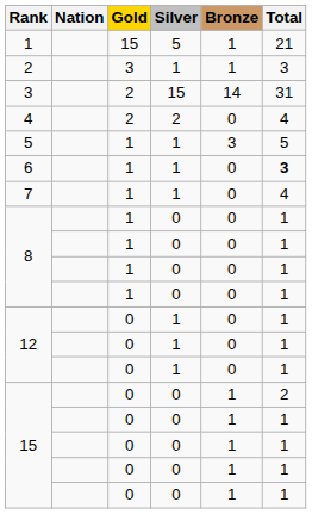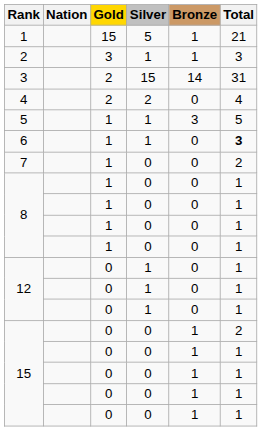 <table class="wikitable sortable" style="text-align:center">
 <tr>
 <th>Rank</th>
 <th>Nation</th>
 <th style="background-color:gold">Gold</th>
 <th style="background-color:silver">Silver</th>
 <th style="background-color:#cc9966">Bronze</th>
 <th>Total</th>
 </tr>
 <tr>
 <td>1</td>
 <td align=left></td>
 <td>15</td>
 <td>5</td>
 <td>1</td>
 <td>21</td>
 </tr>
 <tr>
 <td>2</td>
 <td align=left></td>
 <td>3</td>
 <td>1</td>
 <td>1</td>
 <td>3</td>
 </tr>
 <tr>
 <td>3</td>
 <td align="left"></td>
 <td>2</td>
 <td>15</td>
 <td>14</td>
 <td>31</td>
 </tr>
 <tr>
 <td>4</td>
 <td align="left"></td>
 <td>2</td>
 <td>2</td>
 <td>0</td>
 <td>4</td>
 </tr>
 <tr>
 <td>5</td>
 <td align="left"></td>
 <td>1</td>
 <td>1</td>
 <td>3</td>
 <td>5</td>
 </tr>
 <tr>
 <td>6</td>
 <td align=left></td>
 <td>1</td>
 <td>1</td>
 <td>0</td>
 <td><strong>3</strong></td>
 </tr>
 <tr>
 <td>7</td>
 <td align="left"></td>
 <td>1</td>
-<td>1</td>
 <td>0</td>
-<td>4</td>
+<td>0</td>
+<td>2</td>
 </tr>
 <tr>
 <td rowspan="4">8</td>
 <td align="left"></td>
 <td>1</td>
 <td>0</td>
 <td>0</td>
 <td>1</td>
 </tr>
 <tr>
 <td align="left"></td>
 <td>1</td>
 <td>0</td>
 <td>0</td>
 <td>1</td>
 </tr>
 <tr>
 <td align="left"></td>
 <td>1</td>
 <td>0</td>
 <td>0</td>
 <td>1</td>
 </tr>
 <tr>
 <td align="left"></td>
 <td>1</td>
 <td>0</td>
 <td>0</td>
 <td>1</td>
 </tr>
 <tr>
 <td rowspan="3">12</td>
 <td align="left"></td>
 <td>0</td>
 <td>1</td>
 <td>0</td>
 <td>1</td>
 </tr>
 <tr>
 <td align="left"></td>
 <td>0</td>
 <td>1</td>
 <td>0</td>
 <td>1</td>
 </tr>
 <tr>
 <td align="left"></td>
 <td>0</td>
 <td>1</td>
 <td>0</td>
 <td>1</td>
 </tr>
 <tr>
 <td rowspan="5">15</td>
 <td align="left"></td>
 <td>0</td>
 <td>0</td>
 <td>1</td>
 <td>2</td>
 </tr>
 <tr>
 <td align="left"></td>
 <td>0</td>
 <td>0</td>
 <td>1</td>
 <td>1</td>
 </tr>
 <tr>
 <td align="left"></td>
 <td>0</td>
 <td>0</td>
 <td>1</td>
 <td>1</td>
 </tr>
 <tr>
 <td align="left"></td>
 <td>0</td>
 <td>0</td>
 <td>1</td>
 <td>1</td>
 </tr>
 <tr>
 <td align="left"></td>
 <td>0</td>
 <td>0</td>
 <td>1</td>
 <td>1</td>
 </tr>
 </table>
